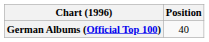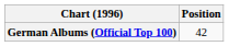 <table class="wikitable plainrowheaders sortable" style="text-align:center">
 <tr>
 <th scope="col">Chart (1996)</th>
 <th scope="col">Position</th>
 </tr>
 <tr>
 <th scope="row">German Albums (<a href='#'>Official Top 100</a>)</th>
-<td>40</td>
+<td>42</td>
 </tr>
 </table>
